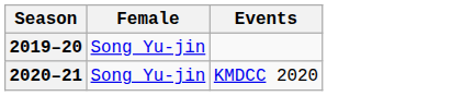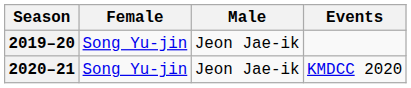 <table class="wikitable">
 <tr>
 <th scope="col">Season</th>
 <th scope="col">Female</th>
+<th scope="col">Male</th>
 <th scope="col">Events</th>
 </tr>
 <tr>
 <th scope="row">2019–20</th>
 <td><a href='#'>Song Yu-jin</a></td>
+<td>Jeon Jae-ik</td>
 <td></td>
 </tr>
 <tr>
 <th scope="row">2020–21</th>
 <td><a href='#'>Song Yu-jin</a></td>
+<td>Jeon Jae-ik</td>
 <td><a href='#'>KMDCC</a> 2020 </td>
 </tr>
 </table>
